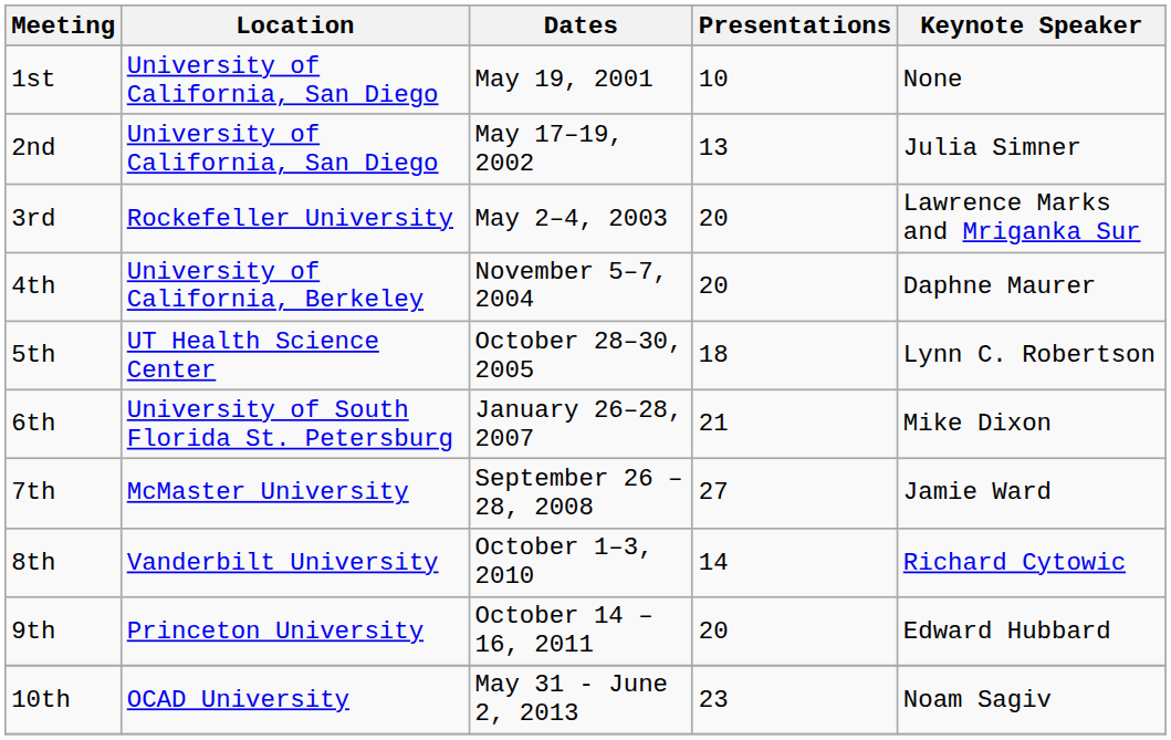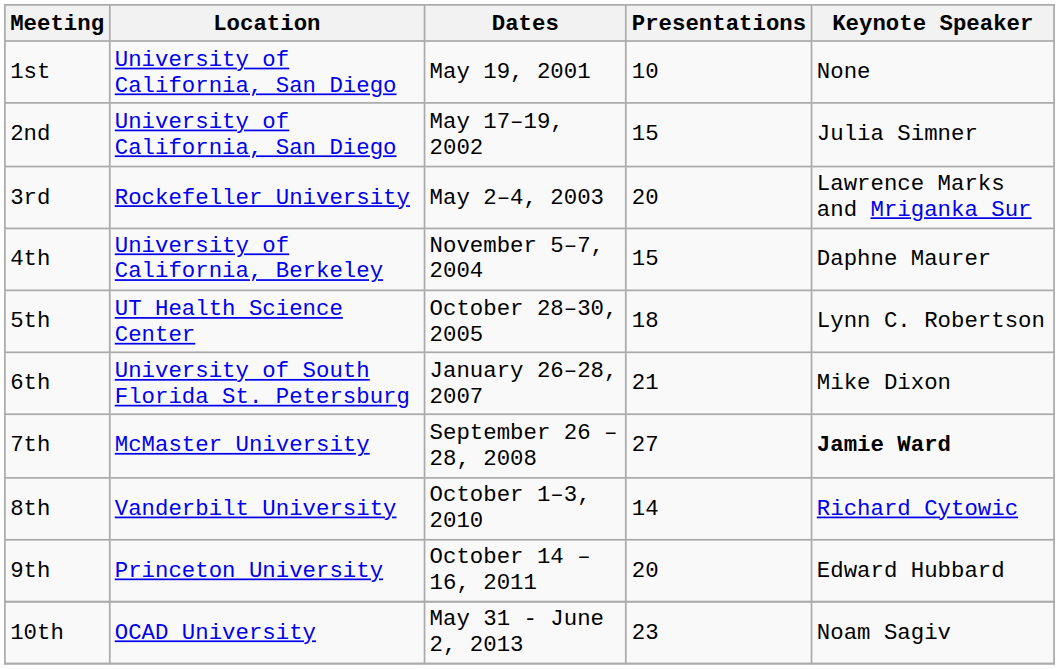 <table class="wikitable" align="center">
 <tr>
 <th>Meeting</th>
 <th>Location</th>
 <th>Dates</th>
 <th>Presentations</th>
 <th>Keynote Speaker</th>
 </tr>
 <tr>
 <td>1st</td>
 <td><a href='#'>University of California, San Diego</a></td>
 <td>May 19, 2001</td>
 <td>10</td>
 <td>None</td>
 </tr>
 <tr>
 <td>2nd</td>
 <td><a href='#'>University of California, San Diego</a></td>
 <td>May 17–19, 2002</td>
-<td>13</td>
+<td>15</td>
 <td>Julia Simner</td>
 </tr>
 <tr>
 <td>3rd</td>
 <td><a href='#'>Rockefeller University</a></td>
 <td>May 2–4, 2003</td>
 <td>20</td>
 <td>Lawrence Marks and <a href='#'>Mriganka Sur</a></td>
 </tr>
 <tr>
 <td>4th</td>
 <td><a href='#'>University of California, Berkeley</a></td>
 <td>November 5–7, 2004</td>
-<td>20</td>
+<td>15</td>
 <td>Daphne Maurer</td>
 </tr>
 <tr>
 <td>5th</td>
 <td><a href='#'>UT Health Science Center</a></td>
 <td>October 28–30, 2005</td>
 <td>18</td>
 <td>Lynn C. Robertson</td>
 </tr>
 <tr>
 <td>6th</td>
 <td><a href='#'>University of South Florida St. Petersburg</a></td>
 <td>January 26–28, 2007</td>
 <td>21</td>
 <td>Mike Dixon</td>
 </tr>
 <tr>
 <td>7th</td>
 <td><a href='#'>McMaster University</a></td>
 <td>September 26 – 28, 2008</td>
 <td>27</td>
-<td>Jamie Ward</td>
+<td><strong>Jamie Ward</strong></td>
 </tr>
 <tr>
 <td>8th</td>
 <td><a href='#'>Vanderbilt University</a></td>
 <td>October 1–3, 2010</td>
 <td>14</td>
 <td><a href='#'>Richard Cytowic</a></td>
 </tr>
 <tr>
 <td>9th</td>
 <td><a href='#'>Princeton University</a></td>
 <td>October 14 – 16, 2011</td>
 <td>20</td>
 <td>Edward Hubbard</td>
 </tr>
 <tr>
 </tr>
 <tr>
 <td>10th</td>
 <td><a href='#'>OCAD University</a></td>
 <td>May 31 - June 2, 2013</td>
 <td>23</td>
 <td>Noam Sagiv</td>
 </tr>
 <tr>
 </tr>
 </table>
